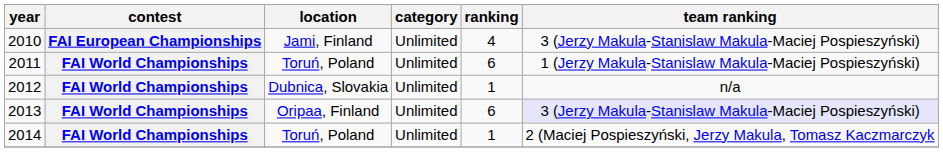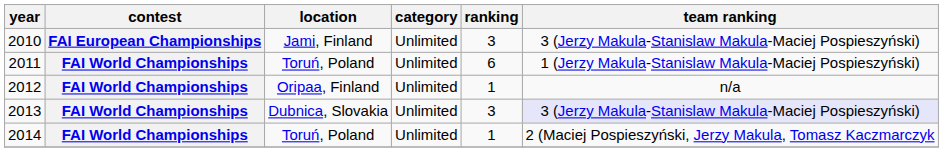 <table class="wikitable" style="font-size: 90%;">
 <tr>
 <th>year</th>
 <th>contest</th>
 <th>location</th>
 <th>category</th>
 <th>ranking</th>
 <th>team ranking</th>
 </tr>
 <tr>
 <td align=center>2010</td>
 <th align=center><a href='#'>FAI European Championships</a></th>
 <td align=center><a href='#'>Jami</a>, Finland</td>
 <td align=center>Unlimited</td>
-<td align=center>4</td>
+<td align=center>3</td>
 <td align=center>3 (<a href='#'>Jerzy Makula</a>-<a href='#'>Stanislaw Makula</a>-Maciej Pospieszyński)</td>
 </tr>
 <tr>
 <td align=center>2011</td>
 <th align=center><a href='#'>FAI World Championships</a></th>
 <td align=center><a href='#'>Toruń</a>, Poland</td>
 <td align=center>Unlimited</td>
 <td align=center>6</td>
 <td align=center>1 (<a href='#'>Jerzy Makula</a>-<a href='#'>Stanislaw Makula</a>-Maciej Pospieszyński)</td>
 </tr>
 <tr>
 <td align=center>2012</td>
 <th align=center><a href='#'>FAI World Championships</a></th>
-<td align=center><a href='#'>Dubnica</a>, Slovakia</td>
+<td align=center><a href='#'>Oripaa</a>, Finland</td>
 <td align=center>Unlimited</td>
 <td align=center>1</td>
 <td align=center>n/a</td>
 </tr>
 <tr>
 <td align=center>2013</td>
 <th align=center><a href='#'>FAI World Championships</a></th>
-<td align=center><a href='#'>Oripaa</a>, Finland</td>
+<td align=center><a href='#'>Dubnica</a>, Slovakia</td>
 <td align=center>Unlimited</td>
-<td align=center>6</td>
+<td align=center>3</td>
 <td align=center style="background: lavender;">3 (<a href='#'>Jerzy Makula</a>-<a href='#'>Stanislaw Makula</a>-Maciej Pospieszyński)</td>
 </tr>
 <tr>
 <td align=center>2014</td>
 <th align=center><a href='#'>FAI World Championships</a></th>
 <td align=center><a href='#'>Toruń</a>, Poland</td>
 <td align=center>Unlimited</td>
 <td align=center>1</td>
 <td align=center>2 (Maciej Pospieszyński, <a href='#'>Jerzy Makula</a>, <a href='#'>Tomasz Kaczmarczyk</a></td>
 </tr>
 <tr>
 </tr>
 </table>
